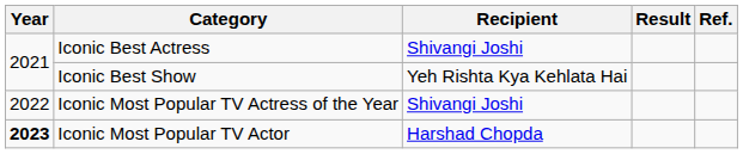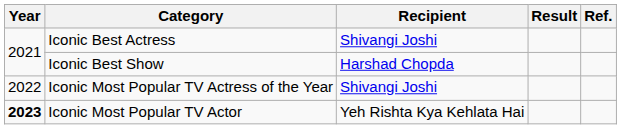 <table class="wikitable">
 <tr>
 <th>Year</th>
 <th>Category</th>
 <th>Recipient</th>
 <th>Result</th>
 <th>Ref.</th>
 </tr>
 <tr>
 <td rowspan=2>2021</td>
 <td>Iconic Best Actress</td>
 <td><a href='#'>Shivangi Joshi</a></td>
 <td></td>
 <td></td>
 </tr>
 <tr>
 <td>Iconic Best Show</td>
-<td>Yeh Rishta Kya Kehlata Hai</td>
+<td><a href='#'>Harshad Chopda</a></td>
 <td></td>
 <td></td>
 </tr>
 <tr>
 <td>2022</td>
 <td>Iconic Most Popular TV Actress of the Year</td>
 <td><a href='#'>Shivangi Joshi</a></td>
 <td></td>
 <td></td>
 </tr>
 <tr>
 <td><strong>2023</strong></td>
 <td>Iconic Most Popular TV Actor</td>
-<td><a href='#'>Harshad Chopda</a></td>
+<td>Yeh Rishta Kya Kehlata Hai</td>
 <td></td>
 <td></td>
 </tr>
 </table>
